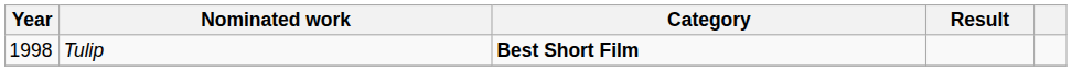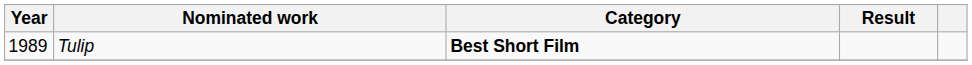 <table class="wikitable" style="width:100%;">
 <tr>
 <th width=5%>Year</th>
 <th style="width:40%;">Nominated work</th>
 <th style="width:40%;">Category</th>
 <th style="width:10%;">Result</th>
 <th width=3%></th>
 </tr>
 <tr>
-<td>1998</td>
+<td>1989</td>
 <td><em>Tulip</em></td>
 <td><strong>Best Short Film</strong></td>
 <td></td>
 <td style="text-align:center"></td>
 </tr>
 <tr>
 </tr>
 </table>
